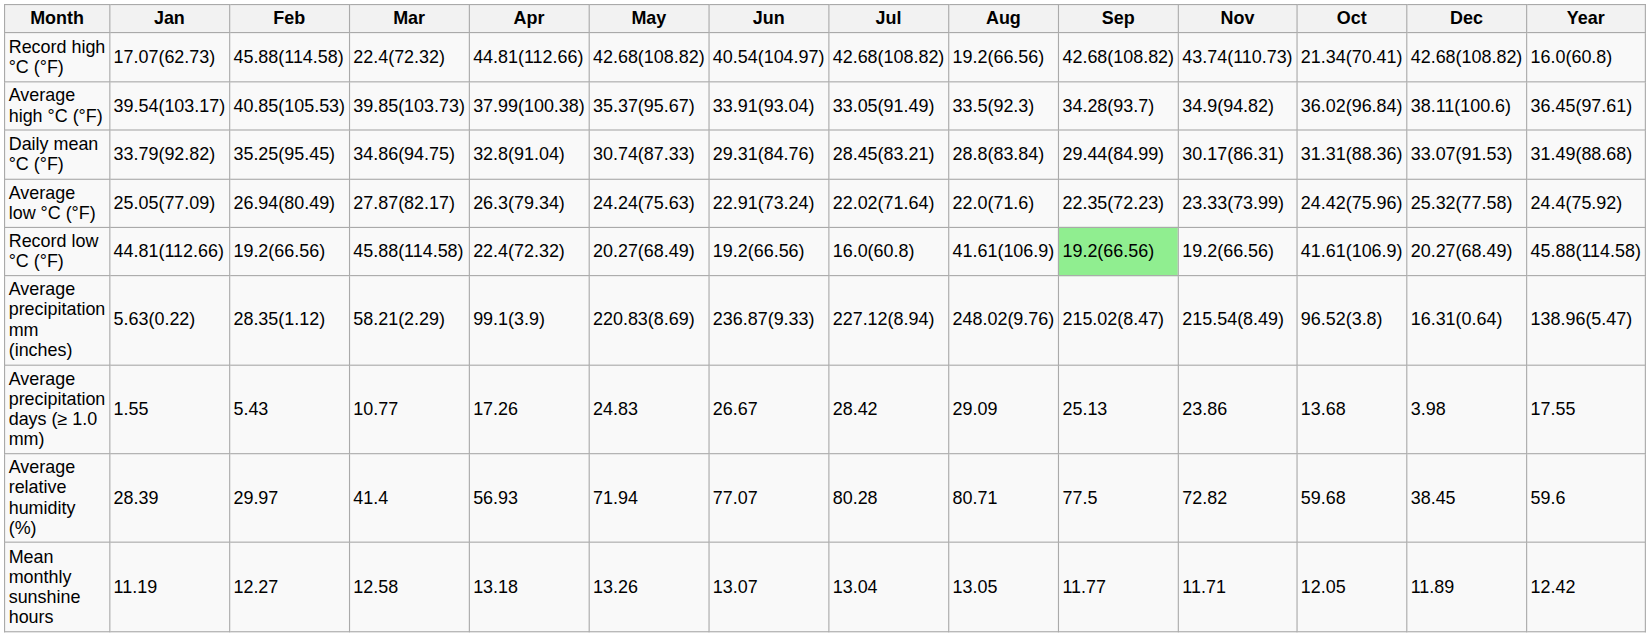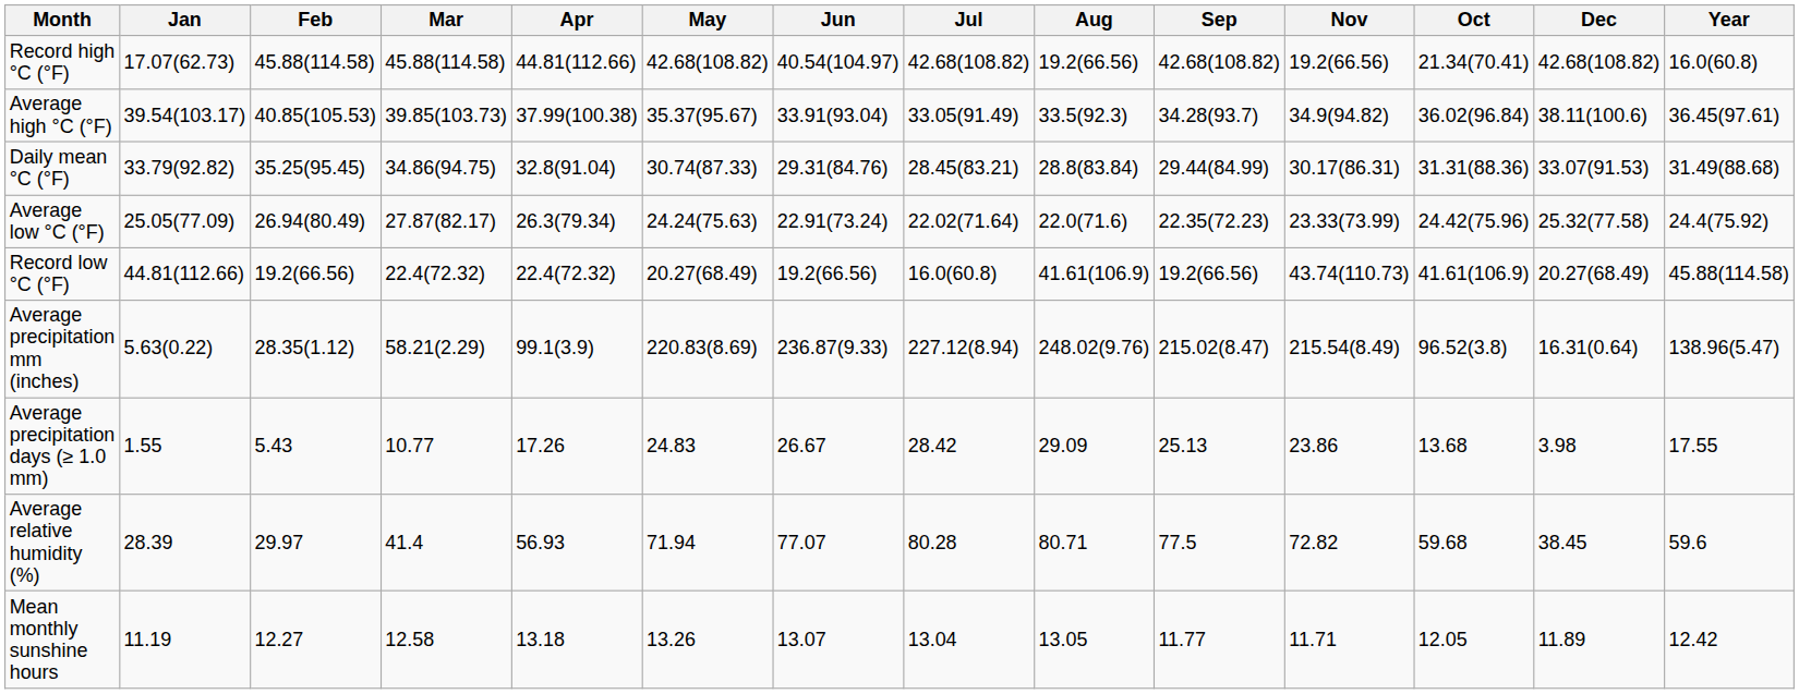 <table class="wikitable">
 <tr>
 <th>Month</th>
 <th>Jan</th>
 <th>Feb</th>
 <th>Mar</th>
 <th>Apr</th>
 <th>May</th>
 <th>Jun</th>
 <th>Jul</th>
 <th>Aug</th>
 <th>Sep</th>
 <th>Nov</th>
 <th>Oct</th>
 <th>Dec</th>
 <th>Year</th>
 </tr>
 <tr>
 <td>Record high °C (°F)</td>
 <td>17.07(62.73)</td>
 <td>45.88(114.58)</td>
-<td>22.4(72.32)</td>
+<td>45.88(114.58)</td>
 <td>44.81(112.66)</td>
 <td>42.68(108.82)</td>
 <td>40.54(104.97)</td>
 <td>42.68(108.82)</td>
 <td>19.2(66.56)</td>
 <td>42.68(108.82)</td>
-<td>43.74(110.73)</td>
+<td>19.2(66.56)</td>
 <td>21.34(70.41)</td>
 <td>42.68(108.82)</td>
 <td>16.0(60.8)</td>
 </tr>
 <tr>
 <td>Average high °C (°F)</td>
 <td>39.54(103.17)</td>
 <td>40.85(105.53)</td>
 <td>39.85(103.73)</td>
 <td>37.99(100.38)</td>
 <td>35.37(95.67)</td>
 <td>33.91(93.04)</td>
 <td>33.05(91.49)</td>
 <td>33.5(92.3)</td>
 <td>34.28(93.7)</td>
 <td>34.9(94.82)</td>
 <td>36.02(96.84)</td>
 <td>38.11(100.6)</td>
 <td>36.45(97.61)</td>
 </tr>
 <tr>
 <td>Daily mean °C (°F)</td>
 <td>33.79(92.82)</td>
 <td>35.25(95.45)</td>
 <td>34.86(94.75)</td>
 <td>32.8(91.04)</td>
 <td>30.74(87.33)</td>
 <td>29.31(84.76)</td>
 <td>28.45(83.21)</td>
 <td>28.8(83.84)</td>
 <td>29.44(84.99)</td>
 <td>30.17(86.31)</td>
 <td>31.31(88.36)</td>
 <td>33.07(91.53)</td>
 <td>31.49(88.68)</td>
 </tr>
 <tr>
 <td>Average low °C (°F)</td>
 <td>25.05(77.09)</td>
 <td>26.94(80.49)</td>
 <td>27.87(82.17)</td>
 <td>26.3(79.34)</td>
 <td>24.24(75.63)</td>
 <td>22.91(73.24)</td>
 <td>22.02(71.64)</td>
 <td>22.0(71.6)</td>
 <td>22.35(72.23)</td>
 <td>23.33(73.99)</td>
 <td>24.42(75.96)</td>
 <td>25.32(77.58)</td>
 <td>24.4(75.92)</td>
 </tr>
 <tr>
 <td>Record low °C (°F)</td>
 <td>44.81(112.66)</td>
 <td>19.2(66.56)</td>
-<td>45.88(114.58)</td>
+<td>22.4(72.32)</td>
 <td>22.4(72.32)</td>
 <td>20.27(68.49)</td>
 <td>19.2(66.56)</td>
 <td>16.0(60.8)</td>
 <td>41.61(106.9)</td>
-<td style="background: lightgreen;">19.2(66.56)</td>
 <td>19.2(66.56)</td>
+<td>43.74(110.73)</td>
 <td>41.61(106.9)</td>
 <td>20.27(68.49)</td>
 <td>45.88(114.58)</td>
 </tr>
 <tr>
 <td>Average precipitation mm (inches)</td>
 <td>5.63(0.22)</td>
 <td>28.35(1.12)</td>
 <td>58.21(2.29)</td>
 <td>99.1(3.9)</td>
 <td>220.83(8.69)</td>
 <td>236.87(9.33)</td>
 <td>227.12(8.94)</td>
 <td>248.02(9.76)</td>
 <td>215.02(8.47)</td>
 <td>215.54(8.49)</td>
 <td>96.52(3.8)</td>
 <td>16.31(0.64)</td>
 <td>138.96(5.47)</td>
 </tr>
 <tr>
 <td>Average precipitation days (≥ 1.0 mm)</td>
 <td>1.55</td>
 <td>5.43</td>
 <td>10.77</td>
 <td>17.26</td>
 <td>24.83</td>
 <td>26.67</td>
 <td>28.42</td>
 <td>29.09</td>
 <td>25.13</td>
 <td>23.86</td>
 <td>13.68</td>
 <td>3.98</td>
 <td>17.55</td>
 </tr>
 <tr>
 <td>Average relative humidity (%)</td>
 <td>28.39</td>
 <td>29.97</td>
 <td>41.4</td>
 <td>56.93</td>
 <td>71.94</td>
 <td>77.07</td>
 <td>80.28</td>
 <td>80.71</td>
 <td>77.5</td>
 <td>72.82</td>
 <td>59.68</td>
 <td>38.45</td>
 <td>59.6</td>
 </tr>
 <tr>
 <td>Mean monthly sunshine hours</td>
 <td>11.19</td>
 <td>12.27</td>
 <td>12.58</td>
 <td>13.18</td>
 <td>13.26</td>
 <td>13.07</td>
 <td>13.04</td>
 <td>13.05</td>
 <td>11.77</td>
 <td>11.71</td>
 <td>12.05</td>
 <td>11.89</td>
 <td>12.42</td>
 </tr>
 </table>
